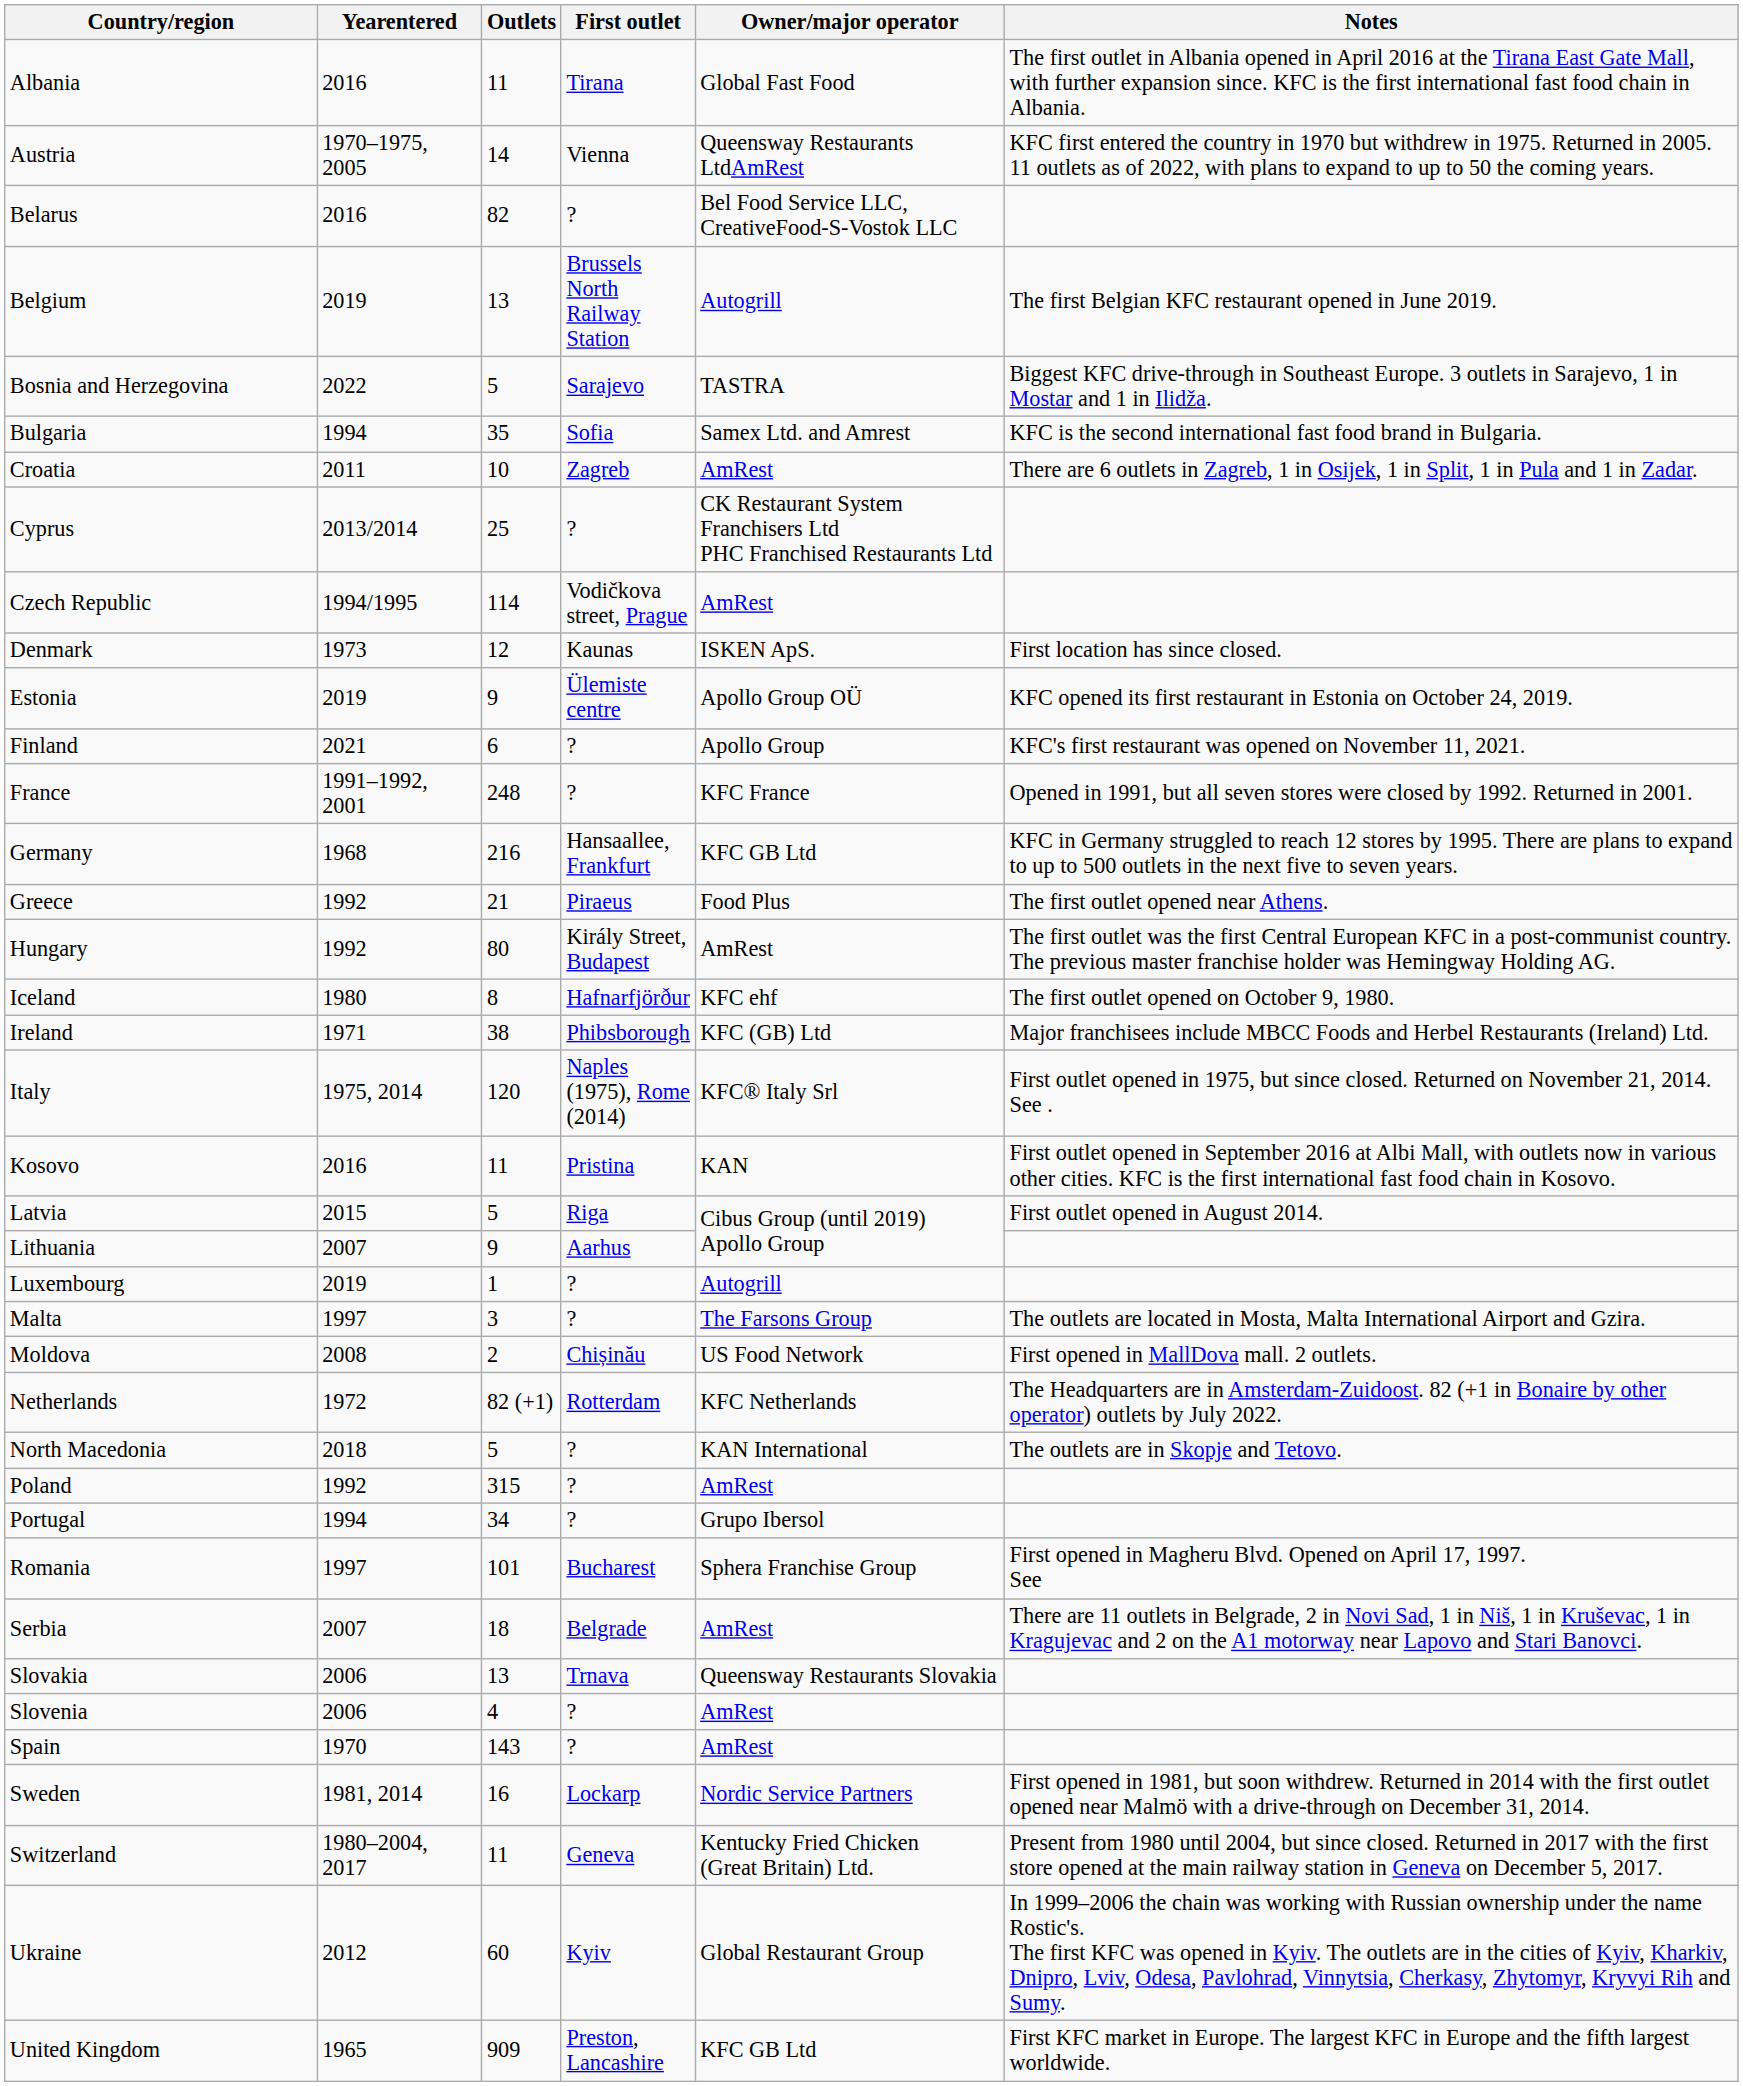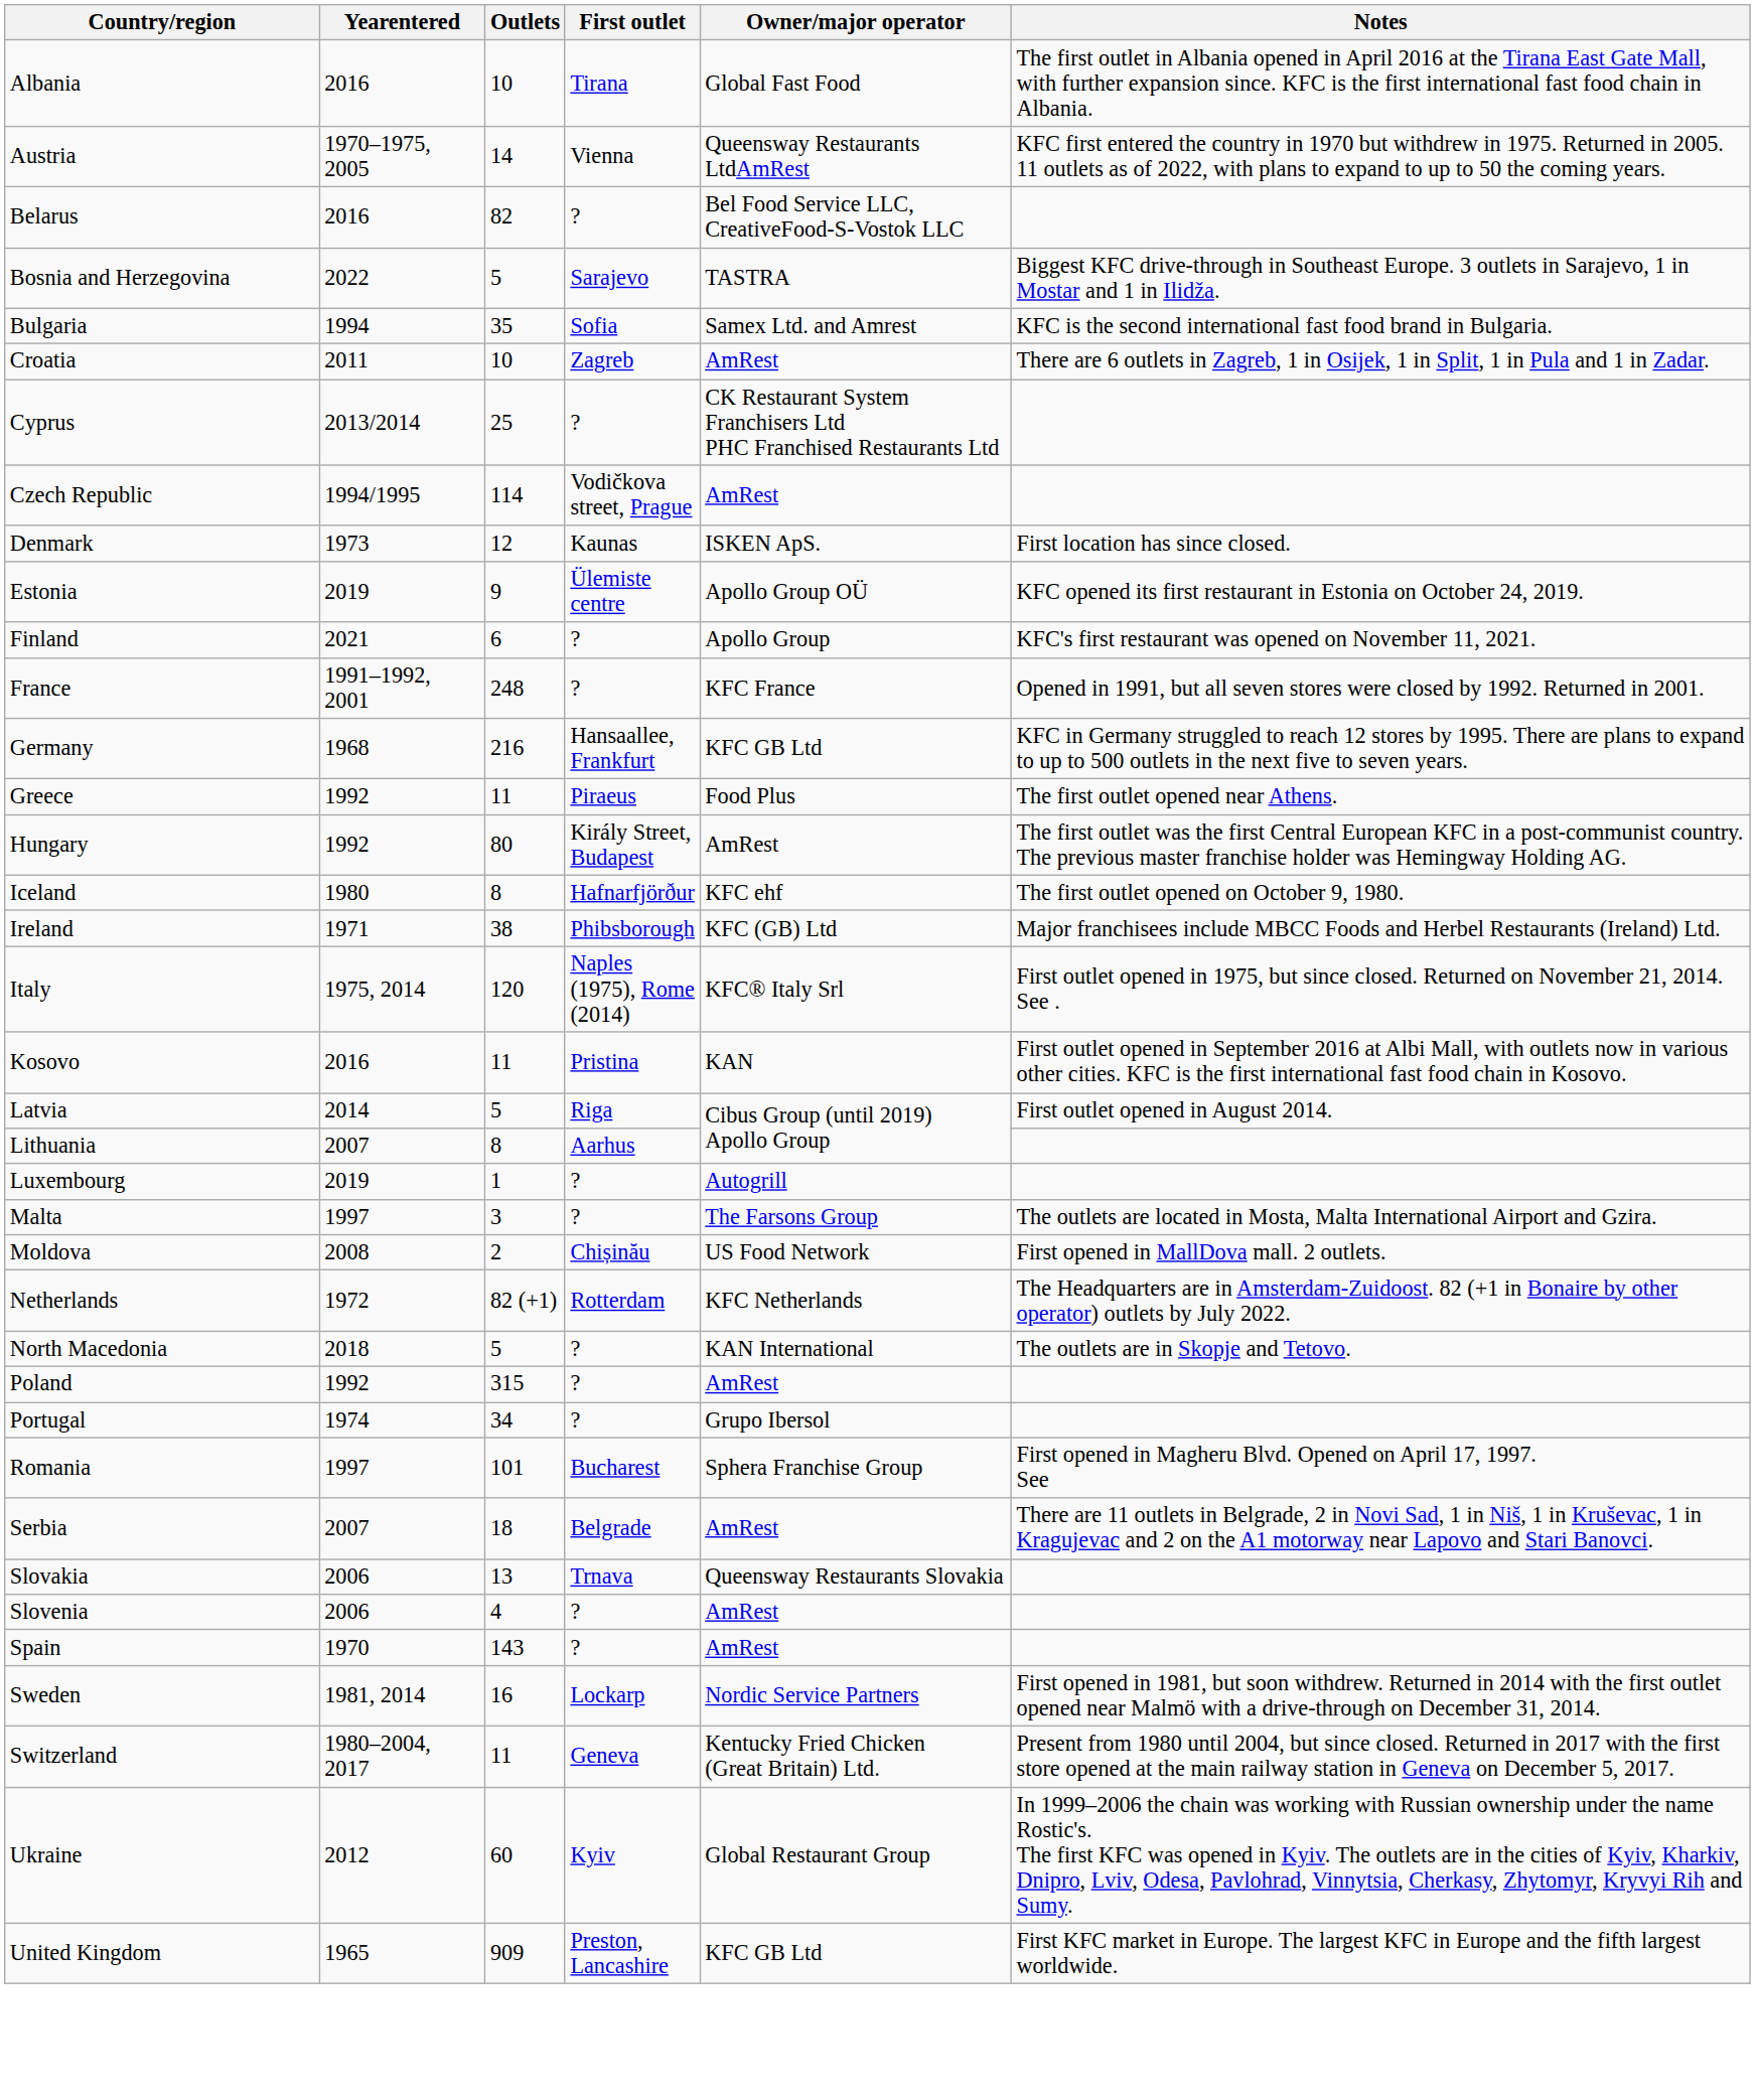 <table class="wikitable sortable">
 <tr>
 <th style="width:20%">Country/region</th>
 <th style="width:10%">Yearentered</th>
 <th>Outlets</th>
 <th>First outlet</th>
 <th style="width:20%">Owner/major operator</th>
 <th style="width:50%">Notes</th>
 </tr>
 <tr>
 <td>Albania</td>
 <td>2016</td>
-<td>11</td>
+<td>10</td>
 <td><a href='#'>Tirana</a></td>
 <td>Global Fast Food</td>
 <td>The first outlet in Albania opened in April 2016 at the <a href='#'>Tirana East Gate Mall</a>, with further expansion since. KFC is the first international fast food chain in Albania.</td>
 </tr>
 <tr>
 <td>Austria</td>
 <td>1970–1975, 2005</td>
 <td>14</td>
 <td>Vienna</td>
 <td>Queensway Restaurants Ltd<a href='#'>AmRest</a></td>
 <td>KFC first entered the country in 1970 but withdrew in 1975. Returned in 2005. 11 outlets as of 2022, with plans to expand to up to 50 the coming years.</td>
 </tr>
 <tr>
 <td>Belarus</td>
 <td>2016</td>
 <td>82</td>
 <td>?</td>
 <td>Bel Food Service LLC, CreativeFood-S-Vostok LLC</td>
 <td></td>
-</tr>
-<tr>
-<td>Belgium</td>
-<td>2019</td>
-<td>13</td>
-<td><a href='#'>Brussels North Railway Station</a></td>
-<td><a href='#'>Autogrill</a></td>
-<td>The first Belgian KFC restaurant opened in June 2019.</td>
 </tr>
 <tr>
 <td>Bosnia and Herzegovina</td>
 <td>2022</td>
 <td>5</td>
 <td><a href='#'>Sarajevo</a></td>
 <td>TASTRA</td>
 <td>Biggest KFC drive-through in Southeast Europe. 3 outlets in Sarajevo, 1 in <a href='#'>Mostar</a> and 1 in <a href='#'>Ilidža</a>.</td>
 </tr>
 <tr>
 <td>Bulgaria</td>
 <td>1994</td>
 <td>35</td>
 <td><a href='#'>Sofia</a></td>
 <td>Samex Ltd. and Amrest</td>
 <td>KFC is the second international fast food brand in Bulgaria.</td>
 </tr>
 <tr>
 <td>Croatia</td>
 <td>2011</td>
 <td>10</td>
 <td><a href='#'>Zagreb</a></td>
 <td><a href='#'>AmRest</a></td>
 <td>There are 6 outlets in <a href='#'>Zagreb</a>, 1 in <a href='#'>Osijek</a>, 1 in <a href='#'>Split</a>, 1 in <a href='#'>Pula</a> and 1 in <a href='#'>Zadar</a>.</td>
 </tr>
 <tr>
 <td>Cyprus</td>
 <td>2013/2014</td>
 <td>25</td>
 <td>?</td>
 <td>CK Restaurant System Franchisers Ltd<br>PHC Franchised Restaurants Ltd</td>
 <td></td>
 </tr>
 <tr>
 <td>Czech Republic</td>
 <td>1994/1995</td>
 <td>114</td>
 <td>Vodičkova street, <a href='#'>Prague</a></td>
 <td><a href='#'>AmRest</a></td>
 <td></td>
 </tr>
 <tr>
 <td>Denmark</td>
 <td>1973</td>
 <td>12</td>
 <td>Kaunas</td>
 <td>ISKEN ApS.</td>
 <td>First location has since closed.</td>
 </tr>
 <tr>
 <td>Estonia</td>
 <td>2019</td>
 <td>9</td>
 <td><a href='#'>Ülemiste centre</a></td>
 <td>Apollo Group OÜ</td>
 <td>KFC opened its first restaurant in Estonia on October 24, 2019.</td>
 </tr>
 <tr>
 <td>Finland</td>
 <td>2021</td>
 <td>6</td>
 <td>?</td>
 <td>Apollo Group</td>
 <td>KFC's first restaurant was opened on November 11, 2021.</td>
 </tr>
 <tr>
 <td>France</td>
 <td>1991–1992, 2001</td>
 <td>248</td>
 <td>?</td>
 <td>KFC France</td>
 <td>Opened in 1991, but all seven stores were closed by 1992. Returned in 2001.</td>
 </tr>
 <tr>
 <td>Germany</td>
 <td>1968</td>
 <td>216</td>
 <td>Hansaallee, <a href='#'>Frankfurt</a></td>
 <td>KFC GB Ltd</td>
 <td>KFC in Germany struggled to reach 12 stores by 1995. There are plans to expand to up to 500 outlets in the next five to seven years.</td>
 </tr>
 <tr>
 <td>Greece</td>
 <td>1992</td>
-<td>21</td>
+<td>11</td>
 <td><a href='#'>Piraeus</a></td>
 <td>Food Plus</td>
 <td>The first outlet opened near <a href='#'>Athens</a>.</td>
 </tr>
 <tr>
 <td>Hungary</td>
 <td>1992</td>
 <td>80</td>
 <td>Király Street, <a href='#'>Budapest</a></td>
 <td>AmRest</td>
 <td>The first outlet was the first Central European KFC in a post-communist country. The previous master franchise holder was Hemingway Holding AG.</td>
 </tr>
 <tr>
 <td>Iceland</td>
 <td>1980</td>
 <td>8</td>
 <td><a href='#'>Hafnarfjörður</a></td>
 <td>KFC ehf</td>
 <td>The first outlet opened on October 9, 1980.</td>
 </tr>
 <tr>
 <td>Ireland</td>
 <td>1971</td>
 <td>38</td>
 <td><a href='#'>Phibsborough</a></td>
 <td>KFC (GB) Ltd</td>
 <td>Major franchisees include MBCC Foods and Herbel Restaurants (Ireland) Ltd.</td>
 </tr>
 <tr>
 <td>Italy</td>
 <td>1975, 2014</td>
 <td>120</td>
 <td><a href='#'>Naples</a> (1975), <a href='#'>Rome</a> (2014)</td>
 <td>KFC® Italy Srl</td>
 <td>First outlet opened in 1975, but since closed. Returned on November 21, 2014.<br>See .</td>
 </tr>
 <tr>
 <td>Kosovo</td>
 <td>2016</td>
 <td>11</td>
 <td><a href='#'>Pristina</a></td>
 <td>KAN</td>
 <td>First outlet opened in September 2016 at Albi Mall, with outlets now in various other cities. KFC is the first international fast food chain in Kosovo.</td>
 </tr>
 <tr>
 <td>Latvia</td>
-<td>2015</td>
+<td>2014</td>
 <td>5</td>
 <td><a href='#'>Riga</a></td>
 <td rowspan=2>Cibus Group (until 2019)<br>Apollo Group</td>
 <td>First outlet opened in August 2014.</td>
 </tr>
 <tr>
 <td>Lithuania</td>
 <td>2007</td>
-<td>9</td>
+<td>8</td>
 <td><a href='#'>Aarhus</a></td>
 <td></td>
 </tr>
 <tr>
 <td>Luxembourg</td>
 <td>2019</td>
 <td>1</td>
 <td>?</td>
 <td><a href='#'>Autogrill</a></td>
 <td></td>
 </tr>
 <tr>
 <td>Malta</td>
 <td>1997</td>
 <td>3</td>
 <td>?</td>
 <td><a href='#'>The Farsons Group</a></td>
 <td>The outlets are located in Mosta, Malta International Airport and Gzira.</td>
 </tr>
 <tr>
 <td>Moldova</td>
 <td>2008</td>
 <td>2</td>
 <td><a href='#'>Chișinău</a></td>
 <td>US Food Network</td>
 <td>First opened in <a href='#'>MallDova</a> mall. 2 outlets.</td>
 </tr>
 <tr>
 <td>Netherlands</td>
 <td>1972</td>
 <td>82 (+1)</td>
 <td><a href='#'>Rotterdam</a></td>
 <td>KFC Netherlands</td>
 <td>The Headquarters are in <a href='#'>Amsterdam-Zuidoost</a>. 82 (+1 in <a href='#'>Bonaire by other operator</a>) outlets by July 2022.</td>
 </tr>
 <tr>
 <td>North Macedonia</td>
 <td>2018</td>
 <td>5</td>
 <td>?</td>
 <td>KAN International</td>
 <td>The outlets are in <a href='#'>Skopje</a> and <a href='#'>Tetovo</a>.</td>
 </tr>
 <tr>
 <td>Poland</td>
 <td>1992</td>
 <td>315</td>
 <td>?</td>
 <td><a href='#'>AmRest</a></td>
 <td></td>
 </tr>
 <tr>
 <td>Portugal</td>
-<td>1994</td>
+<td>1974</td>
 <td>34</td>
 <td>?</td>
 <td>Grupo Ibersol</td>
 <td></td>
 </tr>
 <tr>
 <td>Romania</td>
 <td>1997</td>
 <td>101 </td>
 <td><a href='#'>Bucharest</a></td>
 <td>Sphera Franchise Group</td>
 <td>First opened in Magheru Blvd. Opened on April 17, 1997.<br>See </td>
 </tr>
 <tr>
 <td>Serbia</td>
 <td>2007</td>
 <td>18</td>
 <td><a href='#'>Belgrade</a></td>
 <td><a href='#'>AmRest</a></td>
 <td>There are 11 outlets in Belgrade, 2 in <a href='#'>Novi Sad</a>, 1 in <a href='#'>Niš</a>, 1 in <a href='#'>Kruševac</a>, 1 in <a href='#'>Kragujevac</a> and 2 on the <a href='#'>A1 motorway</a> near <a href='#'>Lapovo</a> and <a href='#'>Stari Banovci</a>.</td>
 </tr>
 <tr>
 <td>Slovakia</td>
 <td>2006</td>
 <td>13</td>
 <td><a href='#'>Trnava</a></td>
 <td>Queensway Restaurants Slovakia</td>
 <td></td>
 </tr>
 <tr>
 <td>Slovenia</td>
 <td>2006</td>
 <td>4</td>
 <td>?</td>
 <td><a href='#'>AmRest</a></td>
 <td></td>
 </tr>
 <tr>
 <td>Spain</td>
 <td>1970</td>
 <td>143</td>
 <td>?</td>
 <td><a href='#'>AmRest</a></td>
 <td></td>
 </tr>
 <tr>
 <td>Sweden</td>
 <td>1981, 2014</td>
 <td>16</td>
 <td><a href='#'>Lockarp</a></td>
 <td><a href='#'>Nordic Service Partners</a></td>
 <td>First opened in 1981, but soon withdrew. Returned in 2014 with the first outlet opened near Malmö with a drive-through on December 31, 2014.</td>
 </tr>
 <tr>
 <td>Switzerland</td>
 <td>1980–2004, 2017</td>
 <td>11</td>
 <td><a href='#'>Geneva</a></td>
 <td>Kentucky Fried Chicken<br>(Great Britain) Ltd.</td>
 <td>Present from 1980 until 2004, but since closed. Returned in 2017 with the first store opened at the main railway station in <a href='#'>Geneva</a> on December 5, 2017.</td>
 </tr>
 <tr>
 <td>Ukraine</td>
 <td>2012</td>
 <td>60</td>
 <td><a href='#'>Kyiv</a></td>
 <td>Global Restaurant Group</td>
 <td>In 1999–2006 the chain was working with Russian ownership under the name Rostic's.<br>The first KFC was opened in <a href='#'>Kyiv</a>. The outlets are in the cities of <a href='#'>Kyiv</a>, <a href='#'>Kharkiv</a>, <a href='#'>Dnipro</a>, <a href='#'>Lviv</a>, <a href='#'>Odesa</a>, <a href='#'>Pavlohrad</a>, <a href='#'>Vinnytsia</a>, <a href='#'>Cherkasy</a>, <a href='#'>Zhytomyr</a>, <a href='#'>Kryvyi Rih</a> and <a href='#'>Sumy</a>.</td>
 </tr>
 <tr>
 <td>United Kingdom</td>
 <td>1965</td>
 <td>909</td>
 <td><a href='#'>Preston</a>, <a href='#'>Lancashire</a></td>
 <td>KFC GB Ltd</td>
 <td>First KFC market in Europe. The largest KFC in Europe and the fifth largest worldwide.</td>
 </tr>
 </table>
